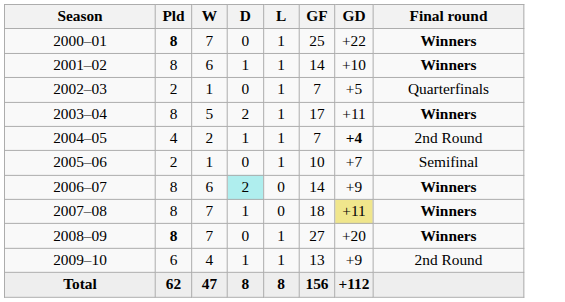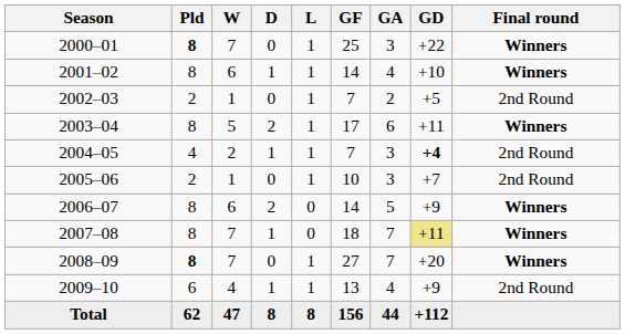 <table class="wikitable" style="text-align: center;">
 <tr>
 <th width="150">Season</th>
 <th width="30">Pld</th>
 <th width="30">W</th>
 <th width="30">D</th>
 <th width="30">L</th>
 <th width="30">GF</th>
+<th width="30">GA</th>
 <th width="30">GD</th>
 <th width="150">Final round</th>
 </tr>
 <tr>
 <td>2000–01</td>
 <td><strong>8</strong></td>
 <td>7</td>
 <td>0</td>
 <td>1</td>
 <td>25</td>
+<td>3</td>
 <td>+22</td>
 <td><strong>Winners</strong></td>
 </tr>
 <tr>
 <td>2001–02</td>
 <td>8</td>
 <td>6</td>
 <td>1</td>
 <td>1</td>
 <td>14</td>
+<td>4</td>
 <td>+10</td>
 <td><strong>Winners</strong></td>
 </tr>
 <tr>
 <td>2002–03</td>
 <td>2</td>
 <td>1</td>
 <td>0</td>
 <td>1</td>
 <td>7</td>
+<td>2</td>
 <td>+5</td>
-<td>Quarterfinals</td>
+<td>2nd Round</td>
 </tr>
 <tr>
 <td>2003–04</td>
 <td>8</td>
 <td>5</td>
 <td>2</td>
 <td>1</td>
 <td>17</td>
+<td>6</td>
 <td>+11</td>
 <td><strong>Winners</strong></td>
 </tr>
 <tr>
 <td>2004–05</td>
 <td>4</td>
 <td>2</td>
 <td>1</td>
 <td>1</td>
 <td>7</td>
+<td>3</td>
 <td><strong>+4</strong></td>
 <td>2nd Round</td>
 </tr>
 <tr>
 <td>2005–06</td>
 <td>2</td>
 <td>1</td>
 <td>0</td>
 <td>1</td>
 <td>10</td>
+<td>3</td>
 <td>+7</td>
-<td>Semifinal</td>
+<td>2nd Round</td>
 </tr>
 <tr>
 <td>2006–07</td>
 <td>8</td>
 <td>6</td>
-<td style="background: paleturquoise;">2</td>
+<td>2</td>
 <td>0</td>
 <td>14</td>
+<td>5</td>
 <td>+9</td>
 <td><strong>Winners</strong></td>
 </tr>
 <tr>
 <td>2007–08</td>
 <td>8</td>
 <td>7</td>
 <td>1</td>
 <td>0</td>
 <td>18</td>
+<td>7</td>
 <td style="background: khaki;">+11</td>
 <td><strong>Winners</strong></td>
 </tr>
 <tr>
 <td>2008–09</td>
 <td><strong>8</strong></td>
 <td>7</td>
 <td>0</td>
 <td>1</td>
 <td>27</td>
+<td>7</td>
 <td>+20</td>
 <td><strong>Winners</strong></td>
 </tr>
 <tr>
 <td>2009–10</td>
 <td>6</td>
 <td>4</td>
 <td>1</td>
 <td>1</td>
 <td>13</td>
+<td>4</td>
 <td>+9</td>
 <td>2nd Round</td>
 </tr>
 <tr bgcolor="#EEEEEE">
 <td><strong>Total</strong></td>
 <td><strong>62</strong></td>
 <td><strong>47</strong></td>
 <td><strong>8</strong></td>
 <td><strong>8</strong></td>
 <td><strong>156</strong></td>
+<td><strong>44</strong></td>
 <td><strong>+112</strong></td>
 <td></td>
 </tr>
 </table>
